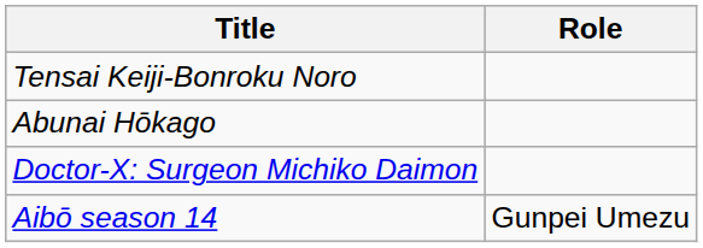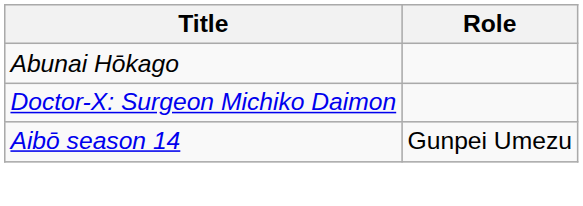 <table class="wikitable">
 <tr>
 <th>Title</th>
 <th>Role</th>
-</tr>
-<tr>
-<td><em>Tensai Keiji-Bonroku Noro</em></td>
-<td></td>
 </tr>
 <tr>
 <td><em>Abunai Hōkago</em></td>
 <td></td>
 </tr>
 <tr>
 <td><em><a href='#'>Doctor-X: Surgeon Michiko Daimon</a></em></td>
 <td></td>
 </tr>
 <tr>
 <td><em><a href='#'>Aibō season 14</a></em></td>
 <td>Gunpei Umezu</td>
 </tr>
 </table>
